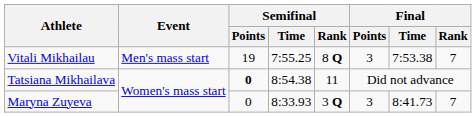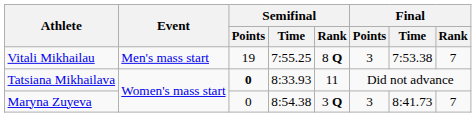 <table class="wikitable" style="font-size:90%">
 <tr>
 <th rowspan=2>Athlete</th>
 <th rowspan=2>Event</th>
 <th colspan="3">Semifinal</th>
 <th colspan="3">Final</th>
 </tr>
 <tr style="font-size:95%">
 <th>Points</th>
 <th>Time</th>
 <th>Rank</th>
 <th>Points</th>
 <th>Time</th>
 <th>Rank</th>
 </tr>
 <tr align=center>
 <td align=left><a href='#'>Vitali Mikhailau</a></td>
 <td align=left><a href='#'>Men's mass start</a></td>
 <td>19</td>
 <td>7:55.25</td>
 <td>8 <strong>Q</strong></td>
 <td>3</td>
 <td>7:53.38</td>
 <td>7</td>
 </tr>
 <tr align=center>
 <td align=left><a href='#'>Tatsiana Mikhailava</a></td>
 <td align=left rowspan=2><a href='#'>Women's mass start</a></td>
 <td><strong>0</strong></td>
-<td>8:54.38</td>
+<td>8:33.93</td>
 <td>11</td>
 <td colspan=3>Did not advance</td>
 </tr>
 <tr align=center>
 <td align=left><a href='#'>Maryna Zuyeva</a></td>
 <td>0</td>
-<td>8:33.93</td>
+<td>8:54.38</td>
 <td>3 <strong>Q</strong></td>
 <td>3</td>
 <td>8:41.73</td>
 <td>7</td>
 </tr>
 </table>
